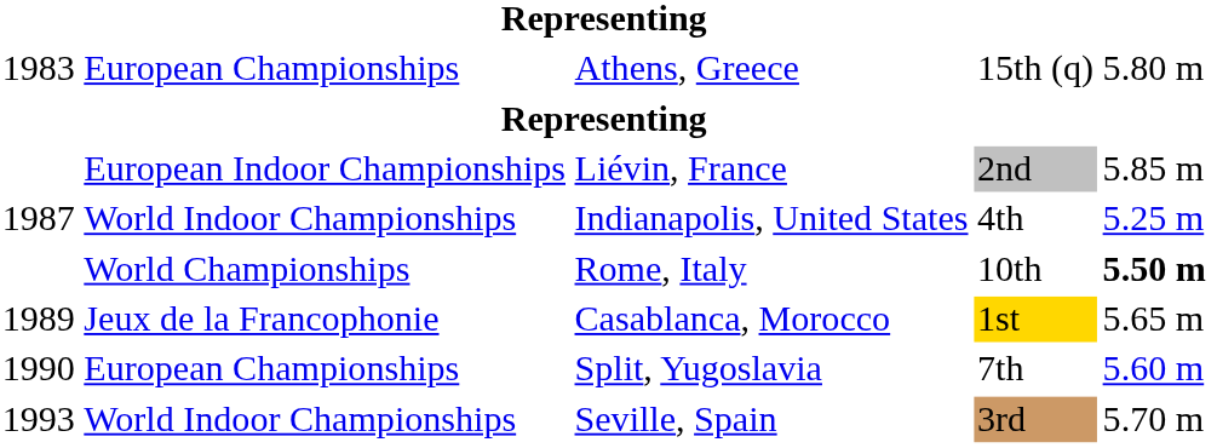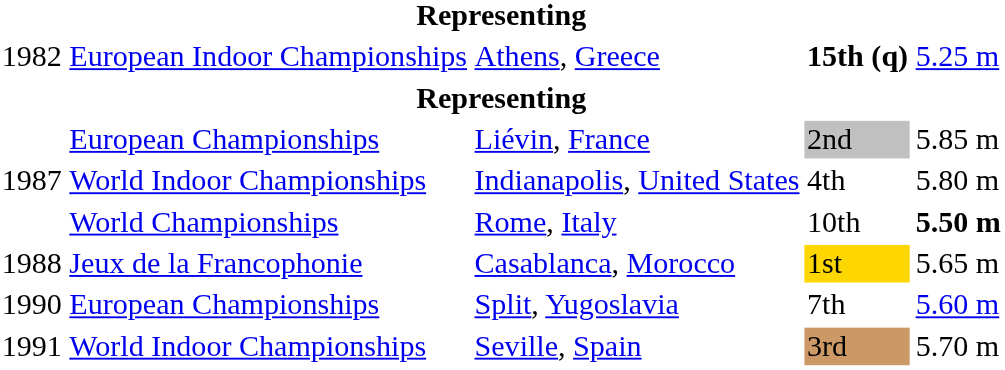 <table>
 <tr>
 <th colspan="6">Representing </th>
 </tr>
 <tr>
-<td>1983</td>
-<td><a href='#'>European Championships</a></td>
+<td>1982</td>
+<td><a href='#'>European Indoor Championships</a></td>
 <td><a href='#'>Athens</a>, <a href='#'>Greece</a></td>
-<td>15th (q)</td>
-<td>5.80 m</td>
+<td><strong>15th (q)</strong></td>
+<td><a href='#'>5.25 m</a></td>
 </tr>
 <tr>
 <th colspan="6">Representing </th>
 </tr>
 <tr>
 <td rowspan=3>1987</td>
-<td><a href='#'>European Indoor Championships</a></td>
+<td><a href='#'>European Championships</a></td>
 <td><a href='#'>Liévin</a>, <a href='#'>France</a></td>
 <td bgcolor="silver">2nd</td>
 <td>5.85 m</td>
 </tr>
 <tr>
 <td><a href='#'>World Indoor Championships</a></td>
 <td><a href='#'>Indianapolis</a>, <a href='#'>United States</a></td>
 <td>4th</td>
-<td><a href='#'>5.25 m</a></td>
+<td>5.80 m</td>
 </tr>
 <tr>
 <td><a href='#'>World Championships</a></td>
 <td><a href='#'>Rome</a>, <a href='#'>Italy</a></td>
 <td>10th</td>
 <td><strong>5.50 m</strong></td>
 </tr>
 <tr>
-<td>1989</td>
+<td>1988</td>
 <td><a href='#'>Jeux de la Francophonie</a></td>
 <td><a href='#'>Casablanca</a>, <a href='#'>Morocco</a></td>
 <td bgcolor="gold">1st</td>
 <td>5.65 m</td>
 </tr>
 <tr>
 <td>1990</td>
 <td><a href='#'>European Championships</a></td>
 <td><a href='#'>Split</a>, <a href='#'>Yugoslavia</a></td>
 <td>7th</td>
 <td><a href='#'>5.60 m</a></td>
 </tr>
 <tr>
-<td>1993</td>
+<td>1991</td>
 <td><a href='#'>World Indoor Championships</a></td>
 <td><a href='#'>Seville</a>, <a href='#'>Spain</a></td>
 <td bgcolor="cc9966">3rd</td>
 <td>5.70 m</td>
 </tr>
 </table>
